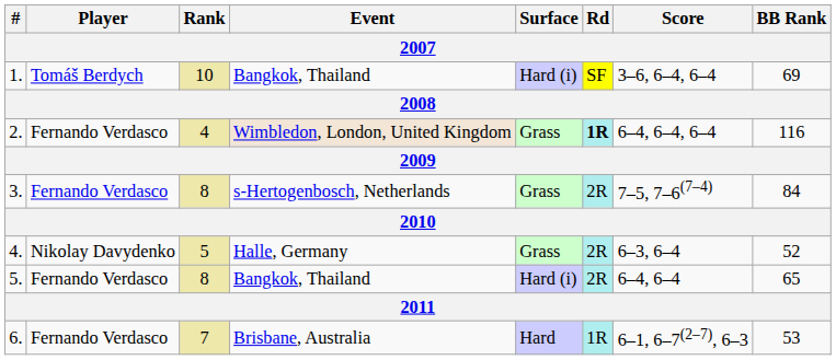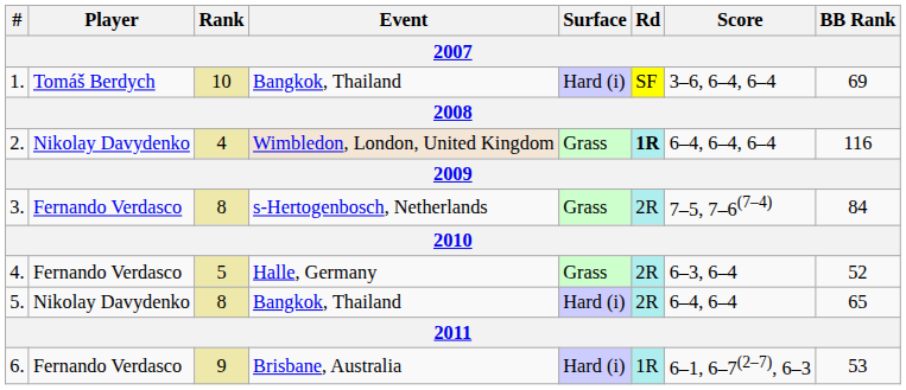 <table class="wikitable sortable">
 <tr>
 <th>#</th>
 <th>Player</th>
 <th>Rank</th>
 <th>Event</th>
 <th>Surface</th>
 <th>Rd</th>
 <th class="unsortable">Score</th>
 <th>BB Rank</th>
 </tr>
 <tr>
 <th colspan=8><a href='#'>2007</a></th>
 </tr>
 <tr>
 <td>1.</td>
 <td> <a href='#'>Tomáš Berdych</a></td>
 <td align=center bgcolor=eee8aa>10</td>
 <td><a href='#'>Bangkok</a>, Thailand</td>
 <td bgcolor=ccccff>Hard (i)</td>
 <td bgcolor=yellow>SF</td>
 <td>3–6, 6–4, 6–4</td>
 <td align=center>69</td>
 </tr>
 <tr>
 <th colspan=8><a href='#'>2008</a></th>
 </tr>
 <tr>
 <td>2.</td>
-<td> Fernando Verdasco</td>
+<td> <a href='#'>Nikolay Davydenko</a></td>
 <td align=center bgcolor=eee8aa>4</td>
 <td bgcolor=f3e6d7><a href='#'>Wimbledon</a>, London, United Kingdom</td>
 <td bgcolor=ccffcc>Grass</td>
 <td bgcolor=afeeee><strong>1R</strong></td>
 <td>6–4, 6–4, 6–4</td>
 <td align=center>116</td>
 </tr>
 <tr>
 <th colspan=8><a href='#'>2009</a></th>
 </tr>
 <tr>
 <td>3.</td>
 <td> <a href='#'>Fernando Verdasco</a></td>
 <td align=center bgcolor=eee8aa>8</td>
 <td><a href='#'>s-Hertogenbosch</a>, Netherlands</td>
 <td bgcolor=ccffcc>Grass</td>
 <td bgcolor=afeeee>2R</td>
 <td>7–5, 7–6<sup>(7–4)</sup></td>
 <td align=center>84</td>
 </tr>
 <tr>
 <th colspan=8><a href='#'>2010</a></th>
 </tr>
 <tr>
 <td>4.</td>
-<td> Nikolay Davydenko</td>
+<td> Fernando Verdasco</td>
 <td align=center bgcolor=eee8aa>5</td>
 <td><a href='#'>Halle</a>, Germany</td>
 <td bgcolor=ccffcc>Grass</td>
 <td bgcolor=afeeee>2R</td>
 <td>6–3, 6–4</td>
 <td align=center>52</td>
 </tr>
 <tr>
 <td>5.</td>
-<td> Fernando Verdasco</td>
+<td> Nikolay Davydenko</td>
 <td align=center bgcolor=eee8aa>8</td>
 <td><a href='#'>Bangkok</a>, Thailand</td>
 <td bgcolor=ccccff>Hard (i)</td>
 <td bgcolor=afeeee>2R</td>
 <td>6–4, 6–4</td>
 <td align=center>65</td>
 </tr>
 <tr>
 <th colspan=8><a href='#'>2011</a></th>
 </tr>
 <tr>
 <td>6.</td>
 <td> Fernando Verdasco</td>
-<td align=center bgcolor=eee8aa>7</td>
+<td align=center bgcolor=eee8aa>9</td>
 <td><a href='#'>Brisbane</a>, Australia</td>
-<td bgcolor=ccccff>Hard</td>
+<td bgcolor=ccccff>Hard (i)</td>
 <td bgcolor=afeeee>1R</td>
 <td>6–1, 6–7<sup>(2–7)</sup>, 6–3</td>
 <td align=center>53</td>
 </tr>
 </table>
